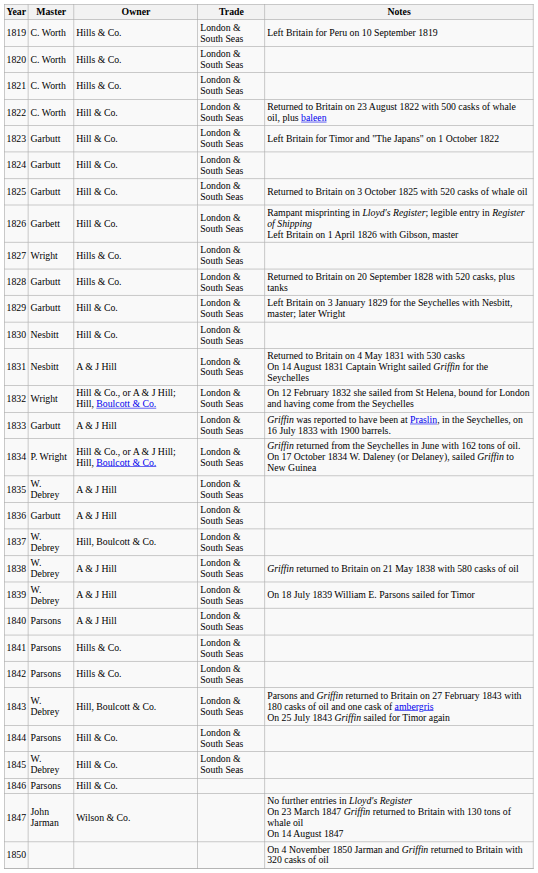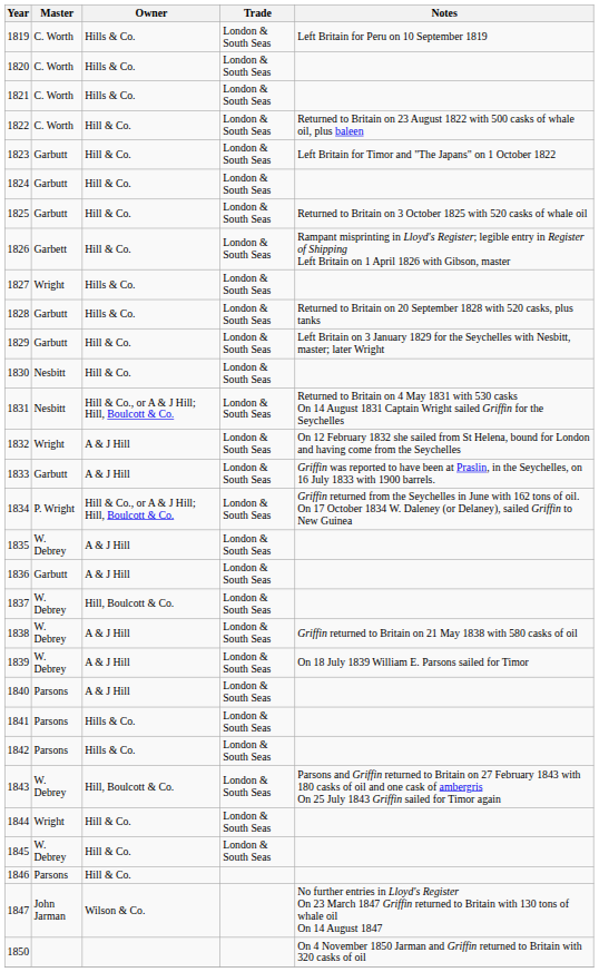 <table class="sortable wikitable">
 <tr>
 <th>Year</th>
 <th>Master</th>
 <th>Owner</th>
 <th>Trade</th>
 <th>Notes</th>
 </tr>
 <tr>
 <td>1819</td>
 <td>C. Worth</td>
 <td>Hills & Co.</td>
 <td>London & South Seas</td>
 <td>Left Britain for Peru on 10 September 1819</td>
 </tr>
 <tr>
 <td>1820</td>
 <td>C. Worth</td>
 <td>Hills & Co.</td>
 <td>London & South Seas</td>
 <td></td>
 </tr>
 <tr>
 <td>1821</td>
 <td>C. Worth</td>
 <td>Hills & Co.</td>
 <td>London & South Seas</td>
 <td></td>
 </tr>
 <tr>
 <td>1822</td>
 <td>C. Worth</td>
 <td>Hill & Co.</td>
 <td>London & South Seas</td>
 <td>Returned to Britain on 23 August 1822 with 500 casks of whale oil, plus <a href='#'>baleen</a></td>
 </tr>
 <tr>
 <td>1823</td>
 <td>Garbutt</td>
 <td>Hill & Co.</td>
 <td>London & South Seas</td>
 <td>Left Britain for Timor and "The Japans" on 1 October 1822</td>
 </tr>
 <tr>
 <td>1824</td>
 <td>Garbutt</td>
 <td>Hill & Co.</td>
 <td>London & South Seas</td>
 <td></td>
 </tr>
 <tr>
 <td>1825</td>
 <td>Garbutt</td>
 <td>Hill & Co.</td>
 <td>London & South Seas</td>
 <td>Returned to Britain on 3 October 1825 with 520 casks of whale oil</td>
 </tr>
 <tr>
 <td>1826</td>
 <td>Garbett</td>
 <td>Hill & Co.</td>
 <td>London & South Seas</td>
 <td>Rampant misprinting in <em>Lloyd's Register</em>; legible entry in <em>Register of Shipping</em><br> Left Britain on 1 April 1826 with Gibson, master</td>
 </tr>
 <tr>
 <td>1827</td>
 <td>Wright</td>
 <td>Hills & Co.</td>
 <td>London & South Seas</td>
 <td></td>
 </tr>
 <tr>
 <td>1828</td>
 <td>Garbutt</td>
 <td>Hills & Co.</td>
 <td>London & South Seas</td>
 <td>Returned to Britain on 20 September 1828 with 520 casks, plus tanks</td>
 </tr>
 <tr>
 <td>1829</td>
 <td>Garbutt</td>
 <td>Hill & Co.</td>
 <td>London & South Seas</td>
 <td>Left Britain on 3 January 1829 for the Seychelles with Nesbitt, master; later Wright</td>
 </tr>
 <tr>
 <td>1830</td>
 <td>Nesbitt</td>
 <td>Hill & Co.</td>
 <td>London & South Seas</td>
 <td></td>
 </tr>
 <tr>
 <td>1831</td>
 <td>Nesbitt</td>
-<td>A & J Hill</td>
+<td>Hill & Co., or A & J Hill; Hill, <a href='#'>Boulcott & Co.</a></td>
 <td>London & South Seas</td>
 <td>Returned to Britain on 4 May 1831 with 530 casks<br>On 14 August 1831 Captain Wright sailed <em>Griffin</em> for the Seychelles</td>
 </tr>
 <tr>
 <td>1832</td>
 <td>Wright</td>
-<td>Hill & Co., or A & J Hill; Hill, <a href='#'>Boulcott & Co.</a></td>
+<td>A & J Hill</td>
 <td>London & South Seas</td>
 <td>On 12 February 1832 she sailed from St Helena, bound for London and having come from the Seychelles</td>
 </tr>
 <tr>
 <td>1833</td>
 <td>Garbutt</td>
 <td>A & J Hill</td>
 <td>London & South Seas</td>
 <td><em>Griffin</em> was reported to have been at <a href='#'>Praslin</a>, in the Seychelles, on  16 July 1833 with 1900 barrels.</td>
 </tr>
 <tr>
 <td>1834</td>
 <td>P. Wright</td>
 <td>Hill & Co., or A & J Hill; Hill, <a href='#'>Boulcott & Co.</a></td>
 <td>London & South Seas</td>
 <td><em>Griffin</em> returned from the Seychelles in June with 162 tons of oil.<br>On 17 October 1834 W. Daleney (or Delaney), sailed <em>Griffin</em> to New Guinea</td>
 </tr>
 <tr>
 <td>1835</td>
 <td>W. Debrey</td>
 <td>A & J Hill</td>
 <td>London & South Seas</td>
 <td></td>
 </tr>
 <tr>
 <td>1836</td>
 <td>Garbutt</td>
 <td>A & J Hill</td>
 <td>London & South Seas</td>
 <td></td>
 </tr>
 <tr>
 <td>1837</td>
 <td>W. Debrey</td>
 <td>Hill, Boulcott & Co.</td>
 <td>London & South Seas</td>
 <td></td>
 </tr>
 <tr>
 <td>1838</td>
 <td>W. Debrey</td>
 <td>A & J Hill</td>
 <td>London & South Seas</td>
 <td><em>Griffin</em> returned to Britain on 21 May 1838 with 580 casks of oil</td>
 </tr>
 <tr>
 <td>1839</td>
 <td>W. Debrey</td>
 <td>A & J Hill</td>
 <td>London & South Seas</td>
 <td>On 18 July 1839 William E. Parsons sailed for Timor</td>
 </tr>
 <tr>
 <td>1840</td>
 <td>Parsons</td>
 <td>A & J Hill</td>
 <td>London & South Seas</td>
 <td></td>
 </tr>
 <tr>
 <td>1841</td>
 <td>Parsons</td>
 <td>Hills & Co.</td>
 <td>London & South Seas</td>
 <td></td>
 </tr>
 <tr>
 <td>1842</td>
 <td>Parsons</td>
 <td>Hills & Co.</td>
 <td>London & South Seas</td>
 <td></td>
 </tr>
 <tr>
 <td>1843</td>
 <td>W. Debrey</td>
 <td>Hill, Boulcott & Co.</td>
 <td>London & South Seas</td>
 <td>Parsons and <em>Griffin</em> returned to Britain on 27 February 1843 with 180 casks of oil and one cask of <a href='#'>ambergris</a><br>  On 25 July 1843 <em>Griffin</em> sailed for Timor again</td>
 </tr>
 <tr>
 <td>1844</td>
-<td>Parsons</td>
+<td>Wright</td>
 <td>Hill & Co.</td>
 <td>London & South Seas</td>
 <td></td>
 </tr>
 <tr>
 <td>1845</td>
 <td>W. Debrey</td>
 <td>Hill & Co.</td>
 <td>London & South Seas</td>
 <td></td>
 </tr>
 <tr>
 <td>1846</td>
 <td>Parsons</td>
 <td>Hill & Co.</td>
 <td></td>
 <td></td>
 </tr>
 <tr>
 <td>1847</td>
 <td>John Jarman</td>
 <td>Wilson & Co.</td>
 <td></td>
 <td>No further entries in <em>Lloyd's Register</em><br> On 23 March 1847 <em>Griffin</em> returned to Britain with 130 tons of whale oil<br> On 14 August 1847</td>
 </tr>
 <tr>
 <td>1850</td>
 <td></td>
 <td></td>
 <td></td>
 <td>On 4 November 1850 Jarman and <em>Griffin</em> returned to Britain with 320 casks of oil</td>
 </tr>
 <tr>
 </tr>
 </table>
